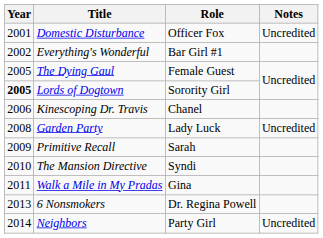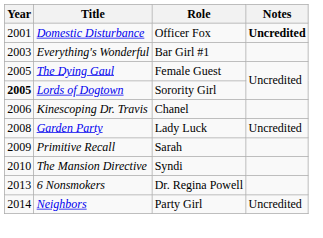 <table class="wikitable sortable">
 <tr>
 <th>Year</th>
 <th>Title</th>
 <th>Role</th>
 <th>Notes</th>
 </tr>
 <tr>
 <td>2001</td>
 <td><em><a href='#'>Domestic Disturbance</a></em></td>
 <td>Officer Fox</td>
-<td>Uncredited</td>
+<td><strong>Uncredited</strong></td>
 </tr>
 <tr>
-<td>2002</td>
+<td>2003</td>
 <td><em>Everything's Wonderful</em></td>
 <td>Bar Girl #1</td>
 <td></td>
 </tr>
 <tr>
 <td>2005</td>
 <td><a href='#'><em>The Dying Gaul</em></a></td>
 <td>Female Guest</td>
 <td rowspan="2">Uncredited</td>
 </tr>
 <tr>
 <td><strong>2005</strong></td>
 <td><em><a href='#'>Lords of Dogtown</a></em></td>
 <td>Sorority Girl</td>
 </tr>
 <tr>
 <td>2006</td>
 <td><em>Kinescoping Dr. Travis</em></td>
 <td>Chanel</td>
 <td></td>
 </tr>
 <tr>
 <td>2008</td>
 <td><a href='#'><em>Garden Party</em></a></td>
 <td>Lady Luck</td>
 <td>Uncredited</td>
 </tr>
 <tr>
 <td>2009</td>
 <td><em>Primitive Recall</em></td>
 <td>Sarah</td>
 <td></td>
 </tr>
 <tr>
 <td>2010</td>
 <td><em>The Mansion Directive</em></td>
 <td>Syndi</td>
 <td></td>
 </tr>
 <tr>
-<td>2011</td>
-<td><em><a href='#'>Walk a Mile in My Pradas</a></em></td>
-<td>Gina</td>
-<td></td>
-</tr>
-<tr>
 <td>2013</td>
 <td><em>6 Nonsmokers</em></td>
 <td>Dr. Regina Powell</td>
 <td></td>
 </tr>
 <tr>
 <td>2014</td>
 <td><a href='#'><em>Neighbors</em></a></td>
 <td>Party Girl</td>
 <td>Uncredited</td>
 </tr>
 </table>
